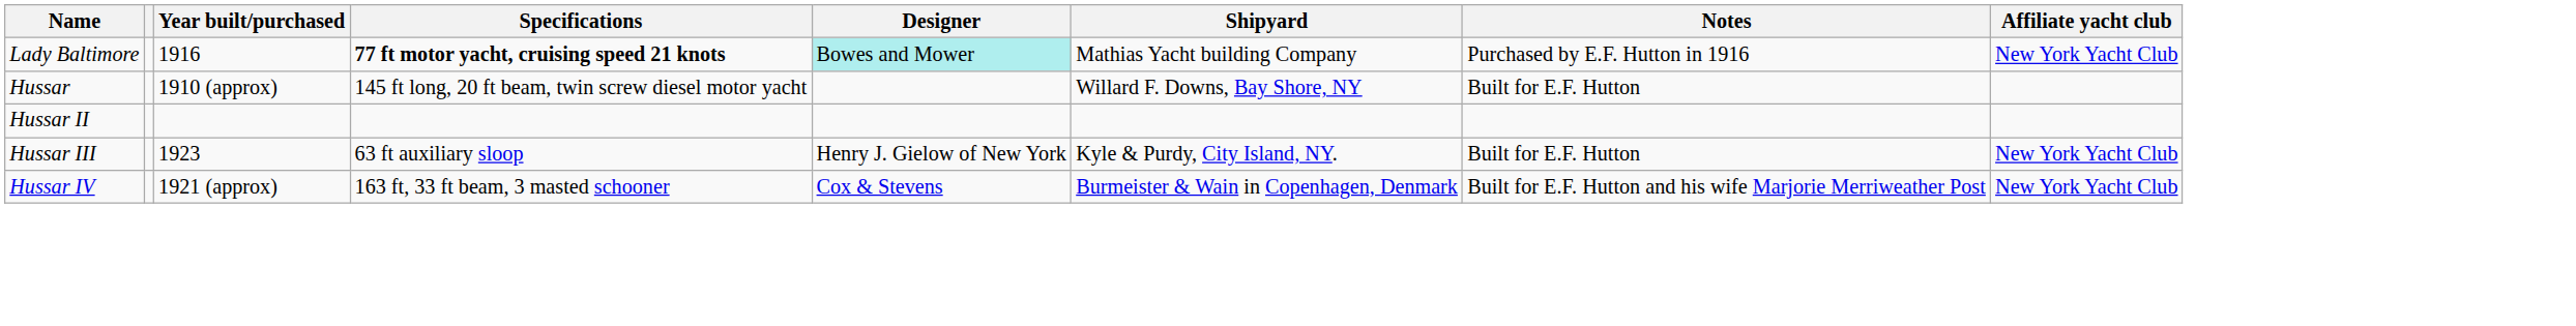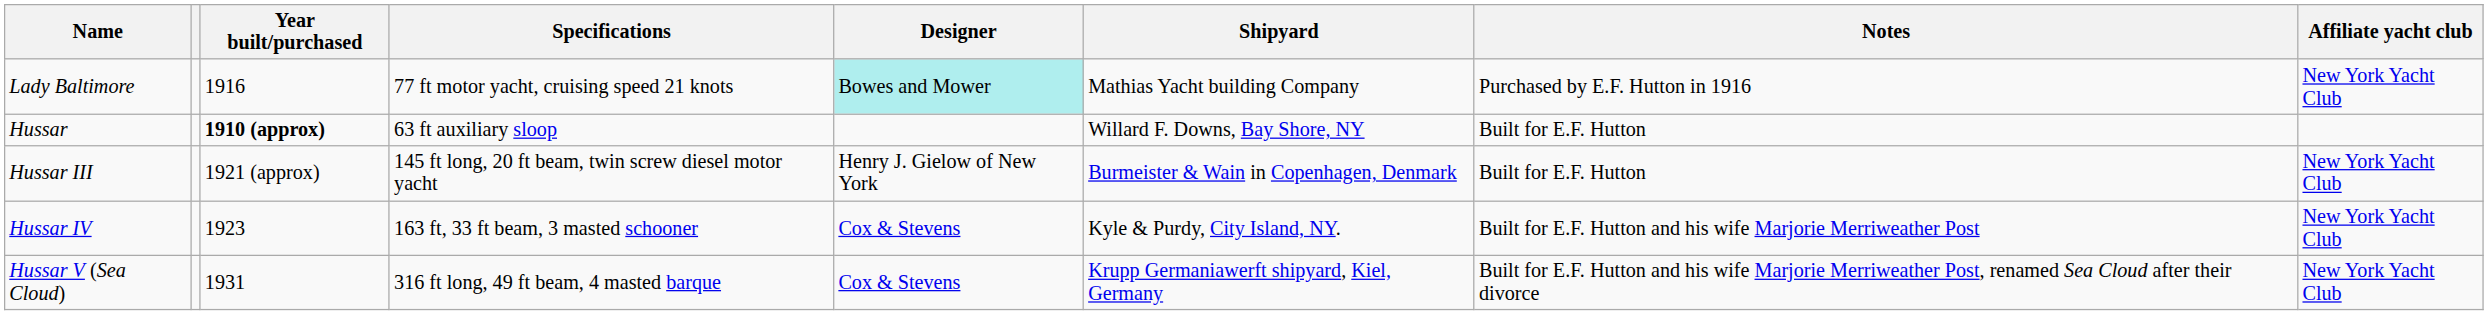 <table class="wikitable">
 <tr>
 <th>Name</th>
 <th></th>
 <th>Year built/purchased</th>
 <th>Specifications</th>
 <th>Designer</th>
 <th>Shipyard</th>
 <th>Notes</th>
 <th>Affiliate yacht club</th>
 </tr>
 <tr>
 <td><em>Lady Baltimore</em></td>
 <td></td>
 <td>1916</td>
-<td><strong>77 ft motor yacht, cruising speed 21 knots</strong></td>
+<td>77 ft motor yacht, cruising speed 21 knots</td>
 <td style="background: paleturquoise;">Bowes and Mower</td>
 <td>Mathias Yacht building Company</td>
 <td>Purchased by E.F. Hutton in 1916</td>
 <td><a href='#'>New York Yacht Club</a></td>
 </tr>
 <tr>
 <td><em>Hussar</em></td>
 <td></td>
-<td>1910 (approx)</td>
-<td>145 ft long, 20 ft beam, twin screw diesel motor yacht</td>
+<td><strong>1910 (approx)</strong></td>
+<td>63 ft auxiliary <a href='#'>sloop</a></td>
 <td></td>
 <td>Willard F. Downs, <a href='#'>Bay Shore, NY</a></td>
 <td>Built for E.F. Hutton</td>
 <td></td>
 </tr>
 <tr>
-<td><em>Hussar II</em></td>
-<td></td>
-<td></td>
-<td></td>
-<td></td>
-<td></td>
-<td></td>
-<td></td>
-</tr>
-<tr>
 <td><em>Hussar III</em></td>
 <td></td>
-<td>1923</td>
-<td>63 ft auxiliary <a href='#'>sloop</a></td>
+<td>1921 (approx)</td>
+<td>145 ft long, 20 ft beam, twin screw diesel motor yacht</td>
 <td>Henry J. Gielow of New York</td>
-<td>Kyle & Purdy, <a href='#'>City Island, NY</a>.</td>
+<td><a href='#'>Burmeister & Wain</a> in <a href='#'>Copenhagen, Denmark</a></td>
 <td>Built for E.F. Hutton</td>
 <td><a href='#'>New York Yacht Club</a></td>
 </tr>
 <tr>
 <td><em><a href='#'>Hussar IV</a></em></td>
 <td></td>
-<td>1921 (approx)</td>
+<td>1923</td>
 <td>163 ft, 33 ft beam, 3 masted <a href='#'>schooner</a></td>
 <td><a href='#'>Cox & Stevens</a></td>
-<td><a href='#'>Burmeister & Wain</a> in <a href='#'>Copenhagen, Denmark</a></td>
+<td>Kyle & Purdy, <a href='#'>City Island, NY</a>.</td>
 <td>Built for E.F. Hutton and his wife <a href='#'>Marjorie Merriweather Post</a></td>
 <td><a href='#'>New York Yacht Club</a></td>
 </tr>
+<tr>
+<td><em><a href='#'>Hussar V</a></em> (<em>Sea Cloud</em>)</td>
+<td></td>
+<td>1931</td>
+<td>316 ft long, 49 ft beam, 4 masted <a href='#'>barque</a></td>
+<td><a href='#'>Cox & Stevens</a></td>
+<td><a href='#'>Krupp Germaniawerft shipyard</a>, <a href='#'>Kiel, Germany</a></td>
+<td>Built for E.F. Hutton and his wife <a href='#'>Marjorie Merriweather Post</a>, renamed <em>Sea Cloud</em> after their divorce</td>
+<td><a href='#'>New York Yacht Club</a></td>
+</tr>
 </table>
